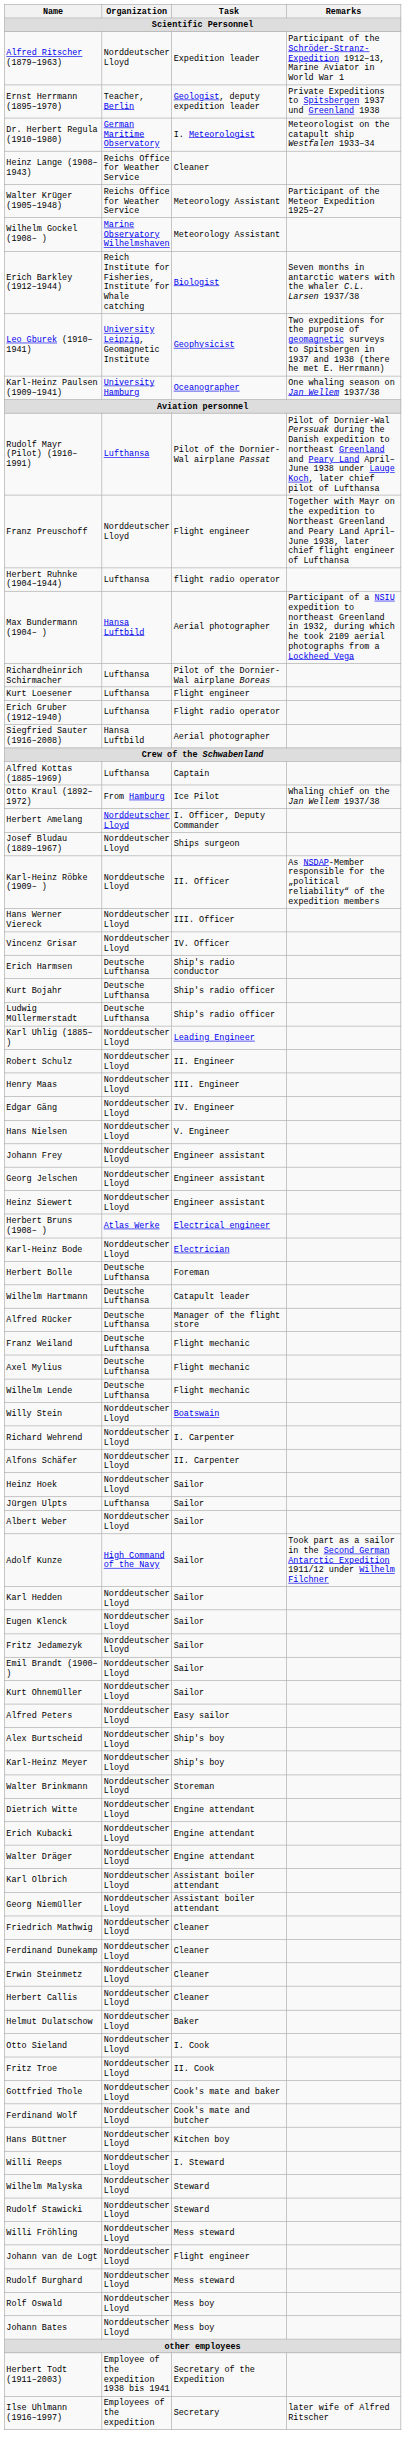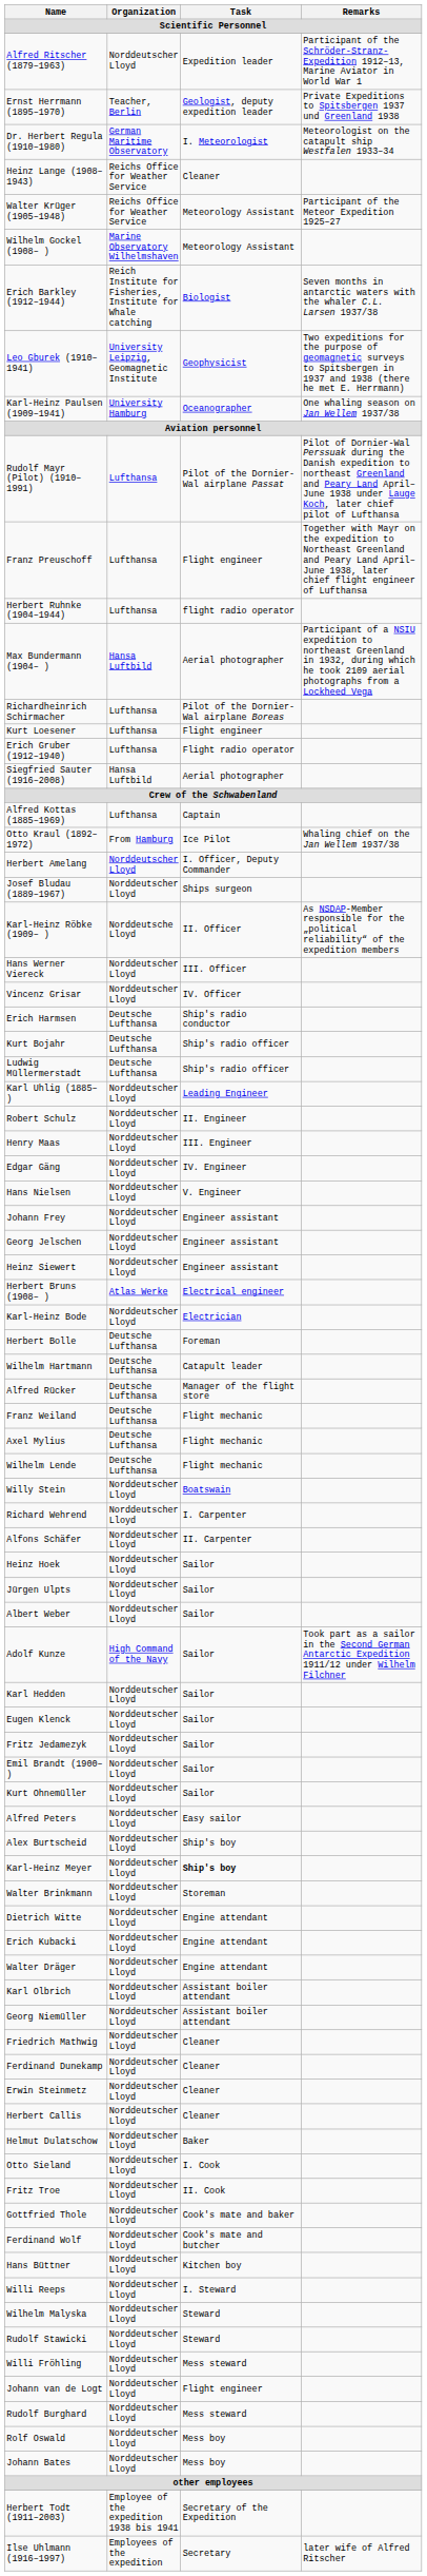 <table class="wikitable">
 <tr class="hintergrundfarbe6">
 <th width="25%">Name</th>
 <th width="15%">Organization</th>
 <th width="30%">Task</th>
 <th width="30%">Remarks</th>
 </tr>
 <tr>
 <th colspan="7" style="background:#DDDDDD">Scientific Personnel</th>
 </tr>
 <tr>
 <td><a href='#'>Alfred Ritscher</a> (1879–1963)</td>
 <td>Norddeutscher Lloyd</td>
 <td>Expedition leader</td>
 <td>Participant of the <a href='#'>Schröder-Stranz-Expedition</a> 1912–13, Marine Aviator in World War 1</td>
 </tr>
 <tr>
 <td>Ernst Herrmann (1895–1970)</td>
 <td>Teacher, <a href='#'>Berlin</a></td>
 <td><a href='#'>Geologist</a>, deputy expedition leader</td>
 <td>Private Expeditions to <a href='#'>Spitsbergen</a> 1937 und <a href='#'>Greenland</a> 1938</td>
 </tr>
 <tr>
 <td>Dr. Herbert Regula (1910–1980)</td>
 <td><a href='#'>German Maritime Observatory</a></td>
 <td>I. <a href='#'>Meteorologist</a></td>
 <td>Meteorologist on the catapult ship <em>Westfalen</em> 1933–34</td>
 </tr>
 <tr>
 <td>Heinz Lange (1908–1943)</td>
 <td>Reichs Office for Weather Service</td>
 <td>Cleaner</td>
 <td></td>
 </tr>
 <tr>
 <td>Walter Krüger (1905–1948)</td>
 <td>Reichs Office for Weather Service</td>
 <td>Meteorology Assistant</td>
 <td>Participant of the Meteor Expedition 1925–27</td>
 </tr>
 <tr>
 <td>Wilhelm Gockel (1908– )</td>
 <td><a href='#'>Marine Observatory</a> <a href='#'>Wilhelmshaven</a></td>
 <td>Meteorology Assistant</td>
 <td></td>
 </tr>
 <tr>
 <td>Erich Barkley (1912–1944)</td>
 <td>Reich Institute for Fisheries, Institute for Whale catching</td>
 <td><a href='#'>Biologist</a></td>
 <td>Seven months in antarctic waters with the whaler <em>C.L. Larsen</em> 1937/38</td>
 </tr>
 <tr>
 <td><a href='#'>Leo Gburek</a> (1910–1941)</td>
 <td><a href='#'>University Leipzig</a>, Geomagnetic Institute</td>
 <td><a href='#'>Geophysicist</a></td>
 <td>Two expeditions for the purpose of <a href='#'>geomagnetic</a> surveys to Spitsbergen in 1937 and 1938 (there he met E. Herrmann)</td>
 </tr>
 <tr>
 <td>Karl-Heinz Paulsen (1909–1941)</td>
 <td><a href='#'>University Hamburg</a></td>
 <td><a href='#'>Oceanographer</a></td>
 <td>One whaling season on <em><a href='#'>Jan Wellem</a></em> 1937/38</td>
 </tr>
 <tr>
 <th colspan="7" style="background:#DDDDDD">Aviation personnel</th>
 </tr>
 <tr>
 <td>Rudolf Mayr (Pilot) (1910–1991)</td>
 <td><a href='#'>Lufthansa</a></td>
 <td>Pilot of the Dornier-Wal airplane <em>Passat</em></td>
 <td>Pilot of Dornier-Wal <em>Perssuak</em> during the Danish expedition to northeast <a href='#'>Greenland</a> and <a href='#'>Peary Land</a> April–June 1938 under <a href='#'>Lauge Koch</a>, later chief pilot of Lufthansa</td>
 </tr>
 <tr>
 <td>Franz Preuschoff</td>
-<td>Norddeutscher Lloyd</td>
+<td>Lufthansa</td>
 <td>Flight engineer</td>
 <td>Together with Mayr on the expedition to Northeast Greenland and Peary Land April–June 1938, later chief flight engineer of Lufthansa</td>
 </tr>
 <tr>
 <td>Herbert Ruhnke (1904–1944)</td>
 <td>Lufthansa</td>
 <td>flight radio operator</td>
 <td></td>
 </tr>
 <tr>
 <td>Max Bundermann (1904– )</td>
 <td><a href='#'>Hansa Luftbild</a></td>
 <td>Aerial photographer</td>
 <td>Participant of a <a href='#'>NSIU</a> expedition to northeast Greenland in 1932, during which he took 2109 aerial photographs from a <a href='#'>Lockheed Vega</a></td>
 </tr>
 <tr>
 <td>Richardheinrich Schirmacher</td>
 <td>Lufthansa</td>
 <td>Pilot of the Dornier-Wal airplane <em>Boreas</em></td>
 <td></td>
 </tr>
 <tr>
 <td>Kurt Loesener</td>
 <td>Lufthansa</td>
 <td>Flight engineer</td>
 <td></td>
 </tr>
 <tr>
 <td>Erich Gruber (1912–1940)</td>
 <td>Lufthansa</td>
 <td>Flight radio operator</td>
 <td></td>
 </tr>
 <tr>
 <td>Siegfried Sauter (1916–2008)</td>
 <td>Hansa Luftbild</td>
 <td>Aerial photographer</td>
 <td></td>
 </tr>
 <tr>
 <th colspan="7" style="background:#DDDDDD">Crew of the <em>Schwabenland</em></th>
 </tr>
 <tr>
 <td>Alfred Kottas (1885–1969)</td>
 <td>Lufthansa</td>
 <td>Captain</td>
 <td></td>
 </tr>
 <tr>
 <td>Otto Kraul (1892–1972)</td>
 <td>From <a href='#'>Hamburg</a></td>
 <td>Ice Pilot</td>
 <td>Whaling chief on the <em>Jan Wellem</em> 1937/38</td>
 </tr>
 <tr>
 <td>Herbert Amelang</td>
 <td><a href='#'>Norddeutscher Lloyd</a></td>
 <td>I. Officer, Deputy Commander</td>
 <td></td>
 </tr>
 <tr>
 <td>Josef Bludau (1889–1967)</td>
 <td>Norddeutscher Lloyd</td>
 <td>Ships surgeon</td>
 <td></td>
 </tr>
 <tr>
 <td>Karl-Heinz Röbke (1909– )</td>
 <td>Norddeutsche Lloyd</td>
 <td>II. Officer</td>
 <td>As <a href='#'>NSDAP</a>-Member responsible for the „political reliability“ of the expedition members</td>
 </tr>
 <tr>
 <td>Hans Werner Viereck</td>
 <td>Norddeutscher Lloyd</td>
 <td>III. Officer</td>
 <td></td>
 </tr>
 <tr>
 <td>Vincenz Grisar</td>
 <td>Norddeutscher Lloyd</td>
 <td>IV. Officer</td>
 <td></td>
 </tr>
 <tr>
 <td>Erich Harmsen</td>
 <td>Deutsche Lufthansa</td>
 <td>Ship's radio conductor</td>
 <td></td>
 </tr>
 <tr>
 <td>Kurt Bojahr</td>
 <td>Deutsche Lufthansa</td>
 <td>Ship's radio officer</td>
 <td></td>
 </tr>
 <tr>
 <td>Ludwig Müllermerstadt</td>
 <td>Deutsche Lufthansa</td>
 <td>Ship's radio officer</td>
 <td></td>
 </tr>
 <tr>
 <td>Karl Uhlig (1885– )</td>
 <td>Norddeutscher Lloyd</td>
 <td><a href='#'>Leading Engineer</a></td>
 <td></td>
 </tr>
 <tr>
 <td>Robert Schulz</td>
 <td>Norddeutscher Lloyd</td>
 <td>II. Engineer</td>
 <td></td>
 </tr>
 <tr>
 <td>Henry Maas</td>
 <td>Norddeutscher Lloyd</td>
 <td>III. Engineer</td>
 <td></td>
 </tr>
 <tr>
 <td>Edgar Gäng</td>
 <td>Norddeutscher Lloyd</td>
 <td>IV. Engineer</td>
 <td></td>
 </tr>
 <tr>
 <td>Hans Nielsen</td>
 <td>Norddeutscher Lloyd</td>
 <td>V. Engineer</td>
 <td></td>
 </tr>
 <tr>
 <td>Johann Frey</td>
 <td>Norddeutscher Lloyd</td>
 <td>Engineer assistant</td>
 <td></td>
 </tr>
 <tr>
 <td>Georg Jelschen</td>
 <td>Norddeutscher Lloyd</td>
 <td>Engineer assistant</td>
 <td></td>
 </tr>
 <tr>
 <td>Heinz Siewert</td>
 <td>Norddeutscher Lloyd</td>
 <td>Engineer assistant</td>
 <td></td>
 </tr>
 <tr>
 <td>Herbert Bruns (1908– )</td>
 <td><a href='#'>Atlas Werke</a></td>
 <td><a href='#'>Electrical engineer</a></td>
 <td></td>
 </tr>
 <tr>
 <td>Karl-Heinz Bode</td>
 <td>Norddeutscher Lloyd</td>
 <td><a href='#'>Electrician</a></td>
 <td></td>
 </tr>
 <tr>
 <td>Herbert Bolle</td>
 <td>Deutsche Lufthansa</td>
 <td>Foreman</td>
 <td></td>
 </tr>
 <tr>
 <td>Wilhelm Hartmann</td>
 <td>Deutsche Lufthansa</td>
 <td>Catapult leader</td>
 <td></td>
 </tr>
 <tr>
 <td>Alfred Rücker</td>
 <td>Deutsche Lufthansa</td>
 <td>Manager of the flight store</td>
 <td></td>
 </tr>
 <tr>
 <td>Franz Weiland</td>
 <td>Deutsche Lufthansa</td>
 <td>Flight mechanic</td>
 <td></td>
 </tr>
 <tr>
 <td>Axel Mylius</td>
 <td>Deutsche Lufthansa</td>
 <td>Flight mechanic</td>
 <td></td>
 </tr>
 <tr>
 <td>Wilhelm Lende</td>
 <td>Deutsche Lufthansa</td>
 <td>Flight mechanic</td>
 <td></td>
 </tr>
 <tr>
 <td>Willy Stein</td>
 <td>Norddeutscher Lloyd</td>
 <td><a href='#'>Boatswain</a></td>
 <td></td>
 </tr>
 <tr>
 <td>Richard Wehrend</td>
 <td>Norddeutscher Lloyd</td>
 <td>I. Carpenter</td>
 <td></td>
 </tr>
 <tr>
 <td>Alfons Schäfer</td>
 <td>Norddeutscher Lloyd</td>
 <td>II. Carpenter</td>
 <td></td>
 </tr>
 <tr>
 <td>Heinz Hoek</td>
 <td>Norddeutscher Lloyd</td>
 <td>Sailor</td>
 <td></td>
 </tr>
 <tr>
 <td>Jürgen Ulpts</td>
-<td>Lufthansa</td>
+<td>Norddeutscher Lloyd</td>
 <td>Sailor</td>
 <td></td>
 </tr>
 <tr>
 <td>Albert Weber</td>
 <td>Norddeutscher Lloyd</td>
 <td>Sailor</td>
 <td></td>
 </tr>
 <tr>
 <td>Adolf Kunze</td>
 <td><a href='#'>High Command of the Navy</a></td>
 <td>Sailor</td>
 <td>Took part as a sailor in the <a href='#'>Second German Antarctic Expedition</a> 1911/12 under <a href='#'>Wilhelm Filchner</a></td>
 </tr>
 <tr>
 <td>Karl Hedden</td>
 <td>Norddeutscher Lloyd</td>
 <td>Sailor</td>
 <td></td>
 </tr>
 <tr>
 <td>Eugen Klenck</td>
 <td>Norddeutscher Lloyd</td>
 <td>Sailor</td>
 <td></td>
 </tr>
 <tr>
 <td>Fritz Jedamezyk</td>
 <td>Norddeutscher Lloyd</td>
 <td>Sailor</td>
 <td></td>
 </tr>
 <tr>
 <td>Emil Brandt (1900– )</td>
 <td>Norddeutscher Lloyd</td>
 <td>Sailor</td>
 <td></td>
 </tr>
 <tr>
 <td>Kurt Ohnemüller</td>
 <td>Norddeutscher Lloyd</td>
 <td>Sailor</td>
 <td></td>
 </tr>
 <tr>
 <td>Alfred Peters</td>
 <td>Norddeutscher Lloyd</td>
 <td>Easy sailor</td>
 <td></td>
 </tr>
 <tr>
 <td>Alex Burtscheid</td>
 <td>Norddeutscher Lloyd</td>
 <td>Ship's boy</td>
 <td></td>
 </tr>
 <tr>
 <td>Karl-Heinz Meyer</td>
 <td>Norddeutscher Lloyd</td>
-<td>Ship's boy</td>
+<td><strong>Ship's boy</strong></td>
 <td></td>
 </tr>
 <tr>
 <td>Walter Brinkmann</td>
 <td>Norddeutscher Lloyd</td>
 <td>Storeman</td>
 <td></td>
 </tr>
 <tr>
 <td>Dietrich Witte</td>
 <td>Norddeutscher Lloyd</td>
 <td>Engine attendant</td>
 <td></td>
 </tr>
 <tr>
 <td>Erich Kubacki</td>
 <td>Norddeutscher Lloyd</td>
 <td>Engine attendant</td>
 <td></td>
 </tr>
 <tr>
 <td>Walter Dräger</td>
 <td>Norddeutscher Lloyd</td>
 <td>Engine attendant</td>
 <td></td>
 </tr>
 <tr>
 <td>Karl Olbrich</td>
 <td>Norddeutscher Lloyd</td>
 <td>Assistant boiler attendant</td>
 <td></td>
 </tr>
 <tr>
 <td>Georg Niemüller</td>
 <td>Norddeutscher Lloyd</td>
 <td>Assistant boiler attendant</td>
 <td></td>
 </tr>
 <tr>
 <td>Friedrich Mathwig</td>
 <td>Norddeutscher Lloyd</td>
 <td>Cleaner</td>
 <td></td>
 </tr>
 <tr>
 <td>Ferdinand Dunekamp</td>
 <td>Norddeutscher Lloyd</td>
 <td>Cleaner</td>
 <td></td>
 </tr>
 <tr>
 <td>Erwin Steinmetz</td>
 <td>Norddeutscher Lloyd</td>
 <td>Cleaner</td>
 <td></td>
 </tr>
 <tr>
 <td>Herbert Callis</td>
 <td>Norddeutscher Lloyd</td>
 <td>Cleaner</td>
 <td></td>
 </tr>
 <tr>
 <td>Helmut Dulatschow</td>
 <td>Norddeutscher Lloyd</td>
 <td>Baker</td>
 <td></td>
 </tr>
 <tr>
 <td>Otto Sieland</td>
 <td>Norddeutscher Lloyd</td>
 <td>I. Cook</td>
 <td></td>
 </tr>
 <tr>
 <td>Fritz Troe</td>
 <td>Norddeutscher Lloyd</td>
 <td>II. Cook</td>
 <td></td>
 </tr>
 <tr>
 <td>Gottfried Thole</td>
 <td>Norddeutscher Lloyd</td>
 <td>Cook's mate and baker</td>
 <td></td>
 </tr>
 <tr>
 <td>Ferdinand Wolf</td>
 <td>Norddeutscher Lloyd</td>
 <td>Cook's mate and butcher</td>
 <td></td>
 </tr>
 <tr>
 <td>Hans Büttner</td>
 <td>Norddeutscher Lloyd</td>
 <td>Kitchen boy</td>
 <td></td>
 </tr>
 <tr>
 <td>Willi Reeps</td>
 <td>Norddeutscher Lloyd</td>
 <td>I. Steward</td>
 <td></td>
 </tr>
 <tr>
 <td>Wilhelm Malyska</td>
 <td>Norddeutscher Lloyd</td>
 <td>Steward</td>
 <td></td>
 </tr>
 <tr>
 <td>Rudolf Stawicki</td>
 <td>Norddeutscher Lloyd</td>
 <td>Steward</td>
 <td></td>
 </tr>
 <tr>
 <td>Willi Fröhling</td>
 <td>Norddeutscher Lloyd</td>
 <td>Mess steward</td>
 <td></td>
 </tr>
 <tr>
 <td>Johann van de Logt</td>
 <td>Norddeutscher Lloyd</td>
 <td>Flight engineer</td>
 <td></td>
 </tr>
 <tr>
 <td>Rudolf Burghard</td>
 <td>Norddeutscher Lloyd</td>
 <td>Mess steward</td>
 <td></td>
 </tr>
 <tr>
 <td>Rolf Oswald</td>
 <td>Norddeutscher Lloyd</td>
 <td>Mess boy</td>
 <td></td>
 </tr>
 <tr>
 <td>Johann Bates</td>
 <td>Norddeutscher Lloyd</td>
 <td>Mess boy</td>
 <td></td>
 </tr>
 <tr>
 <th colspan="7" style="background:#DDDDDD">other employees</th>
 </tr>
 <tr>
 <td>Herbert Todt (1911–2003)</td>
 <td>Employee of the expedition 1938 bis 1941</td>
 <td>Secretary of the Expedition</td>
 <td></td>
 </tr>
 <tr>
 <td>Ilse Uhlmann (1916–1997)</td>
 <td>Employees of the expedition</td>
 <td>Secretary</td>
 <td>later wife of Alfred Ritscher</td>
 </tr>
 </table>
